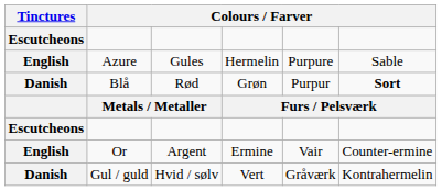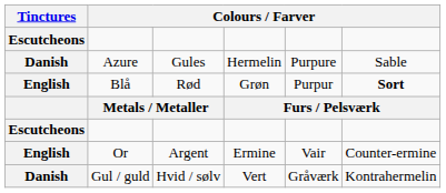 <table class="wikitable" style="margin: 1em auto;">
 <tr>
 <th><a href='#'>Tinctures</a></th>
 <th colspan=6>Colours / Farver</th>
 </tr>
 <tr>
 <th>Escutcheons</th>
 <td align="center"></td>
 <td align="center"></td>
 <td align="center"></td>
 <td align="center"></td>
 <td align="center"></td>
 </tr>
 <tr>
-<th>English</th>
+<th>Danish</th>
 <td align="center">Azure</td>
 <td align="center">Gules</td>
 <td align="center">Hermelin</td>
 <td align="center">Purpure</td>
 <td align="center">Sable</td>
 </tr>
 <tr>
-<th>Danish</th>
+<th>English</th>
 <td align="center">Blå</td>
 <td align="center">Rød</td>
 <td align="center">Grøn</td>
 <td align="center">Purpur</td>
 <td align="center"><strong>Sort</strong></td>
 </tr>
 <tr>
 <th></th>
 <th colspan=2>Metals / Metaller</th>
 <th colspan=3>Furs / Pelsværk</th>
 </tr>
 <tr>
 <th>Escutcheons</th>
 <td align="center"></td>
 <td align="center"></td>
 <td align="center"></td>
 <td align="center"></td>
 <td align="center"></td>
 </tr>
 <tr>
 <th>English</th>
 <td align="center">Or</td>
 <td align="center">Argent</td>
 <td align="center">Ermine</td>
 <td align="center">Vair</td>
 <td align="center">Counter-ermine</td>
 </tr>
 <tr>
 <th>Danish</th>
 <td align="center">Gul / guld</td>
 <td align="center">Hvid / sølv</td>
 <td align="center">Vert</td>
 <td align="center">Gråværk</td>
 <td align="center">Kontrahermelin</td>
 </tr>
 </table>
